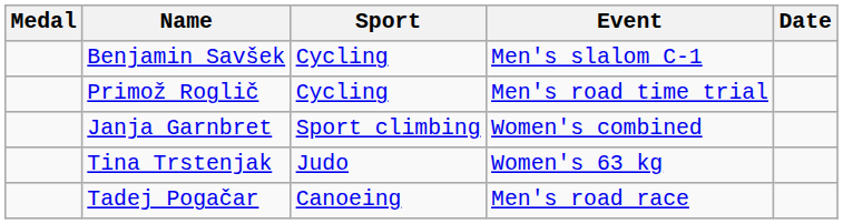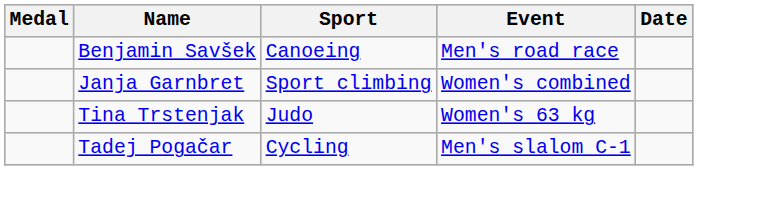 <table class="wikitable sortable" style="font-size: 95%;">
 <tr>
 <th>Medal</th>
 <th>Name</th>
 <th>Sport</th>
 <th>Event</th>
 <th>Date</th>
 </tr>
 <tr>
 <td></td>
 <td><a href='#'>Benjamin Savšek</a></td>
-<td><a href='#'>Cycling</a></td>
-<td><a href='#'>Men's slalom C-1</a></td>
-<td></td>
-</tr>
-<tr>
-<td></td>
-<td><a href='#'>Primož Roglič</a></td>
-<td><a href='#'>Cycling</a></td>
-<td><a href='#'>Men's road time trial</a></td>
+<td><a href='#'>Canoeing</a></td>
+<td><a href='#'>Men's road race</a></td>
 <td></td>
 </tr>
 <tr>
 <td></td>
 <td><a href='#'>Janja Garnbret</a></td>
 <td><a href='#'>Sport climbing</a></td>
 <td><a href='#'>Women's combined</a></td>
 <td></td>
 </tr>
 <tr>
 <td></td>
 <td><a href='#'>Tina Trstenjak</a></td>
 <td><a href='#'>Judo</a></td>
 <td><a href='#'>Women's 63 kg</a></td>
 <td></td>
 </tr>
 <tr>
 <td></td>
 <td><a href='#'>Tadej Pogačar</a></td>
-<td><a href='#'>Canoeing</a></td>
-<td><a href='#'>Men's road race</a></td>
+<td><a href='#'>Cycling</a></td>
+<td><a href='#'>Men's slalom C-1</a></td>
 <td></td>
 </tr>
 </table>
